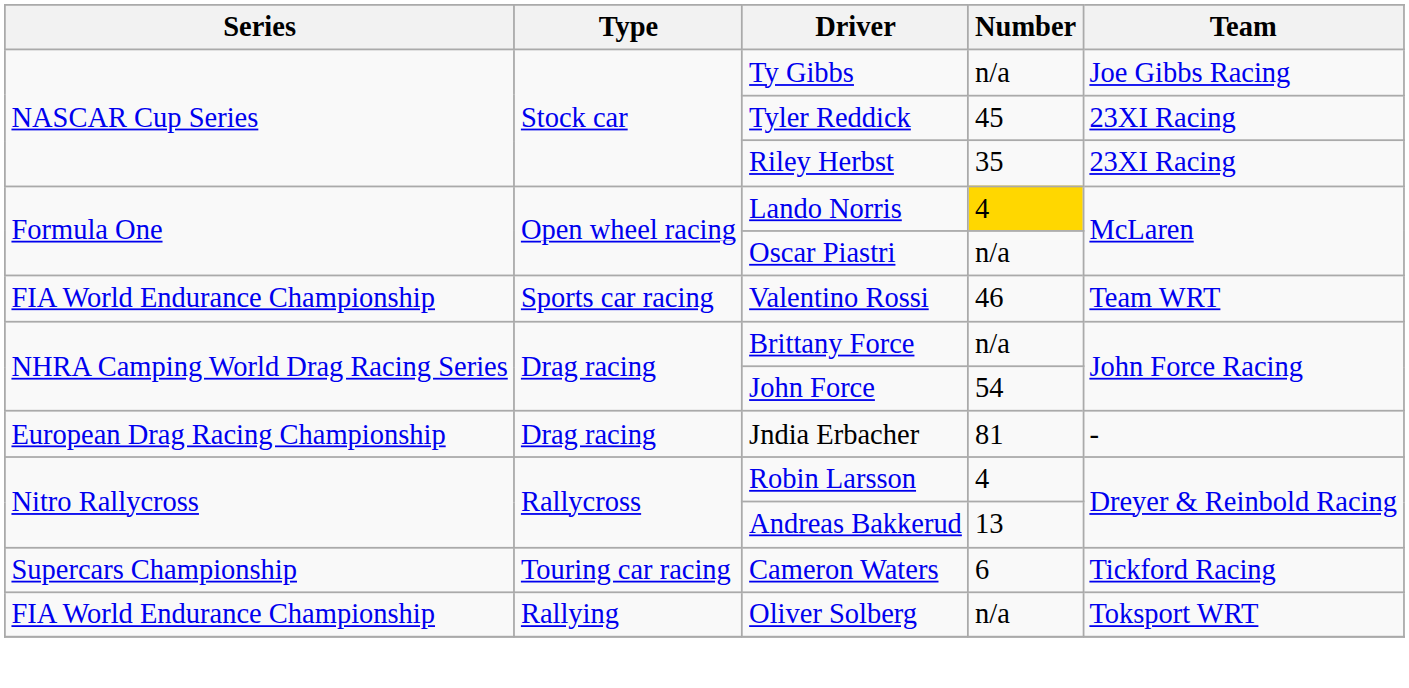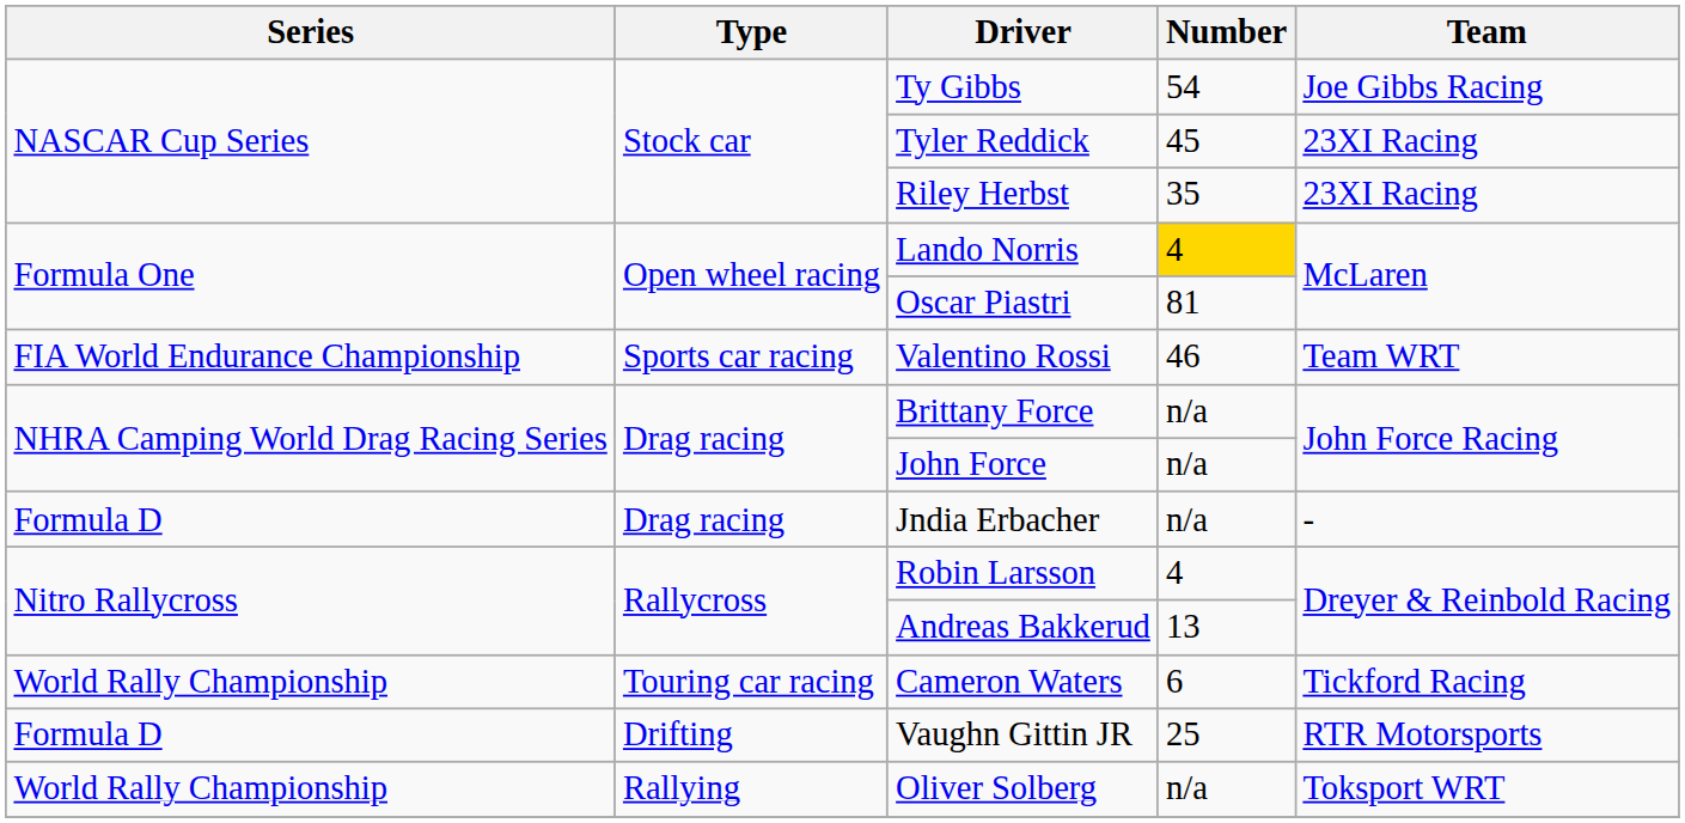 <table class="wikitable">
 <tr>
 <th>Series</th>
 <th>Type</th>
 <th>Driver</th>
 <th>Number</th>
 <th>Team</th>
 </tr>
 <tr>
 <td rowspan="3"><a href='#'>NASCAR Cup Series</a></td>
 <td rowspan="3"><a href='#'>Stock car</a></td>
 <td><a href='#'>Ty Gibbs</a></td>
-<td>n/a</td>
+<td>54</td>
 <td><a href='#'>Joe Gibbs Racing</a></td>
 </tr>
 <tr>
 <td><a href='#'>Tyler Reddick</a></td>
 <td>45</td>
 <td><a href='#'>23XI Racing</a></td>
 </tr>
 <tr>
 <td><a href='#'>Riley Herbst</a></td>
 <td>35</td>
 <td><a href='#'>23XI Racing</a></td>
 </tr>
 <tr>
 <td rowspan="2"><a href='#'>Formula One</a></td>
 <td rowspan="2"><a href='#'>Open wheel racing</a></td>
 <td><a href='#'>Lando Norris</a></td>
 <td style="background: gold;">4</td>
 <td rowspan="2"><a href='#'>McLaren</a></td>
 </tr>
 <tr>
 <td><a href='#'>Oscar Piastri</a></td>
-<td>n/a</td>
+<td>81</td>
 </tr>
 <tr>
 <td><a href='#'>FIA World Endurance Championship</a></td>
 <td><a href='#'>Sports car racing</a></td>
 <td><a href='#'>Valentino Rossi</a></td>
 <td>46</td>
 <td><a href='#'>Team WRT</a></td>
 </tr>
 <tr>
 <td rowspan="2"><a href='#'>NHRA Camping World Drag Racing Series</a></td>
 <td rowspan="2"><a href='#'>Drag racing</a></td>
 <td><a href='#'>Brittany Force</a></td>
 <td>n/a</td>
 <td rowspan="2"><a href='#'>John Force Racing</a></td>
 </tr>
 <tr>
 <td><a href='#'>John Force</a></td>
-<td>54</td>
+<td>n/a</td>
 </tr>
 <tr>
-<td><a href='#'>European Drag Racing Championship</a></td>
+<td><a href='#'>Formula D</a></td>
 <td><a href='#'>Drag racing</a></td>
 <td>Jndia Erbacher</td>
-<td>81</td>
+<td>n/a</td>
 <td Racing GmbH>-</td>
 </tr>
 <tr>
 <td rowspan="2"><a href='#'>Nitro Rallycross</a></td>
 <td rowspan="2"><a href='#'>Rallycross</a></td>
 <td><a href='#'>Robin Larsson</a></td>
 <td>4</td>
 <td rowspan="2"><a href='#'>Dreyer & Reinbold Racing</a></td>
 </tr>
 <tr>
 <td><a href='#'>Andreas Bakkerud</a></td>
 <td>13</td>
 </tr>
 <tr>
-<td><a href='#'>Supercars Championship</a></td>
+<td><a href='#'>World Rally Championship</a></td>
 <td><a href='#'>Touring car racing</a></td>
 <td><a href='#'>Cameron Waters</a></td>
 <td>6</td>
 <td><a href='#'>Tickford Racing</a></td>
 </tr>
 <tr>
-<td><a href='#'>FIA World Endurance Championship</a></td>
+<td><a href='#'>Formula D</a></td>
+<td><a href='#'>Drifting</a></td>
+<td>Vaughn Gittin JR</td>
+<td>25</td>
+<td><a href='#'>RTR Motorsports</a></td>
+</tr>
+<tr>
+<td><a href='#'>World Rally Championship</a></td>
 <td><a href='#'>Rallying</a></td>
 <td><a href='#'>Oliver Solberg</a></td>
 <td>n/a</td>
 <td><a href='#'>Toksport WRT</a></td>
 </tr>
 <tr>
 </tr>
 </table>
